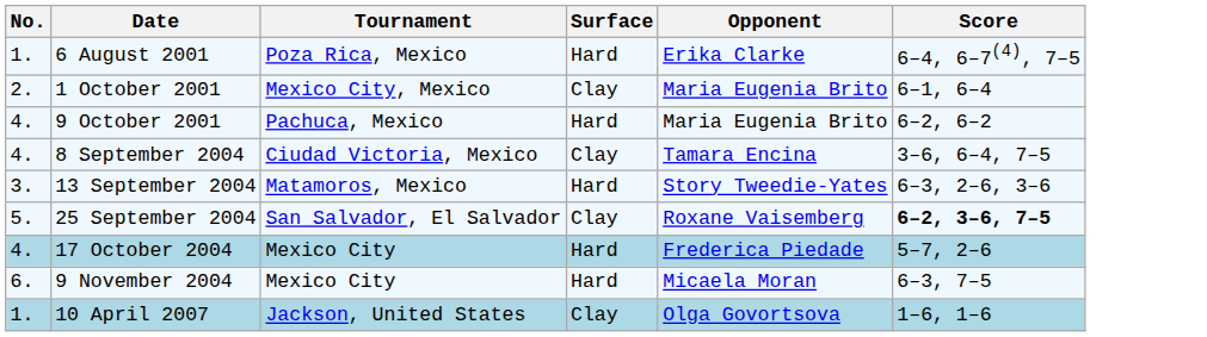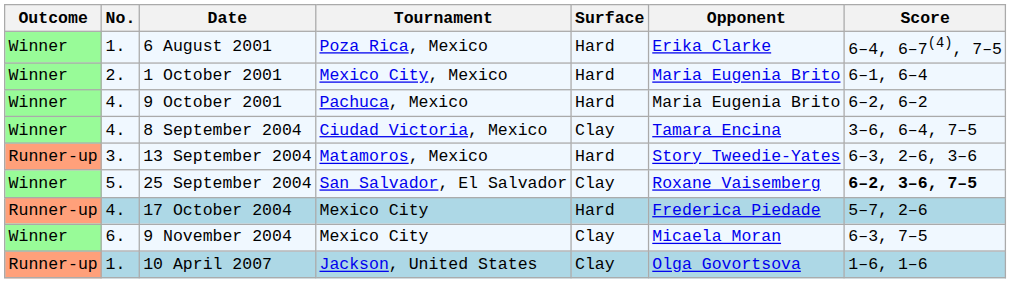 <table class="sortable wikitable">
 <tr>
+<th>Outcome</th>
 <th>No.</th>
 <th>Date</th>
 <th>Tournament</th>
 <th>Surface</th>
 <th>Opponent</th>
 <th class="unsortable">Score</th>
 </tr>
 <tr bgcolor="#f0f8ff">
+<td style="background:#98fb98;">Winner</td>
 <td>1.</td>
 <td>6 August 2001</td>
 <td><a href='#'>Poza Rica</a>, Mexico</td>
 <td>Hard</td>
 <td> <a href='#'>Erika Clarke</a></td>
 <td>6–4, 6–7<sup>(4)</sup>, 7–5</td>
 </tr>
 <tr bgcolor="#f0f8ff">
+<td style="background:#98fb98;">Winner</td>
 <td>2.</td>
 <td>1 October 2001</td>
 <td><a href='#'>Mexico City</a>, Mexico</td>
-<td>Clay</td>
+<td>Hard</td>
 <td> <a href='#'>Maria Eugenia Brito</a></td>
 <td>6–1, 6–4</td>
 </tr>
 <tr bgcolor="#f0f8ff">
+<td style="background:#98fb98;">Winner</td>
 <td>4.</td>
 <td>9 October 2001</td>
 <td><a href='#'>Pachuca</a>, Mexico</td>
 <td>Hard</td>
 <td> Maria Eugenia Brito</td>
 <td>6–2, 6–2</td>
 </tr>
 <tr bgcolor="#f0f8ff">
+<td style="background:#98fb98;">Winner</td>
 <td>4.</td>
 <td>8 September 2004</td>
 <td><a href='#'>Ciudad Victoria</a>, Mexico</td>
 <td>Clay</td>
 <td> <a href='#'>Tamara Encina</a></td>
 <td>3–6, 6–4, 7–5</td>
 </tr>
 <tr style="background:#f0f8ff;">
+<td bgcolor=FFA07A>Runner-up</td>
 <td>3.</td>
 <td>13 September 2004</td>
 <td><a href='#'>Matamoros</a>, Mexico</td>
 <td>Hard</td>
 <td> <a href='#'>Story Tweedie-Yates</a></td>
 <td>6–3, 2–6, 3–6</td>
 </tr>
 <tr bgcolor="#f0f8ff">
+<td style="background:#98fb98;">Winner</td>
 <td>5.</td>
 <td>25 September 2004</td>
 <td><a href='#'>San Salvador</a>, El Salvador</td>
 <td>Clay</td>
 <td> <a href='#'>Roxane Vaisemberg</a></td>
 <td><strong>6–2, 3–6, 7–5</strong></td>
 </tr>
 <tr style="background:lightblue;">
+<td bgcolor=FFA07A>Runner-up</td>
 <td>4.</td>
 <td>17 October 2004</td>
 <td>Mexico City</td>
 <td>Hard</td>
 <td> <a href='#'>Frederica Piedade</a></td>
 <td>5–7, 2–6</td>
 </tr>
 <tr bgcolor="#f0f8ff">
+<td style="background:#98fb98;">Winner</td>
 <td>6.</td>
 <td>9 November 2004</td>
 <td>Mexico City</td>
-<td>Hard</td>
+<td>Clay</td>
 <td> <a href='#'>Micaela Moran</a></td>
 <td>6–3, 7–5</td>
 </tr>
 <tr style="background:lightblue;">
+<td bgcolor=FFA07A>Runner-up</td>
 <td>1.</td>
 <td>10 April 2007</td>
 <td><a href='#'>Jackson</a>, United States</td>
 <td>Clay</td>
 <td> <a href='#'>Olga Govortsova</a></td>
 <td>1–6, 1–6</td>
 </tr>
 </table>
